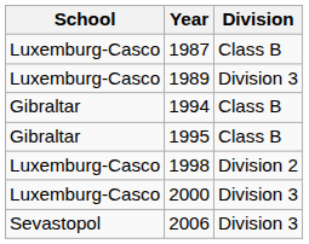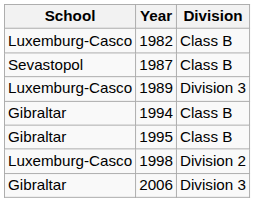 <table class="wikitable">
 <tr>
 <th>School</th>
 <th>Year</th>
 <th>Division</th>
 </tr>
 <tr>
 <td>Luxemburg-Casco</td>
+<td>1982</td>
+<td>Class B</td>
+</tr>
+<tr>
+<td>Sevastopol</td>
 <td>1987</td>
 <td>Class B</td>
 </tr>
 <tr>
 <td>Luxemburg-Casco</td>
 <td>1989</td>
 <td>Division 3</td>
 </tr>
 <tr>
 <td>Gibraltar</td>
 <td>1994</td>
 <td>Class B</td>
 </tr>
 <tr>
 <td>Gibraltar</td>
 <td>1995</td>
 <td>Class B</td>
 </tr>
 <tr>
 <td>Luxemburg-Casco</td>
 <td>1998</td>
 <td>Division 2</td>
 </tr>
 <tr>
-<td>Luxemburg-Casco</td>
-<td>2000</td>
-<td>Division 3</td>
-</tr>
-<tr>
-<td>Sevastopol</td>
+<td>Gibraltar</td>
 <td>2006</td>
 <td>Division 3</td>
 </tr>
 </table>
